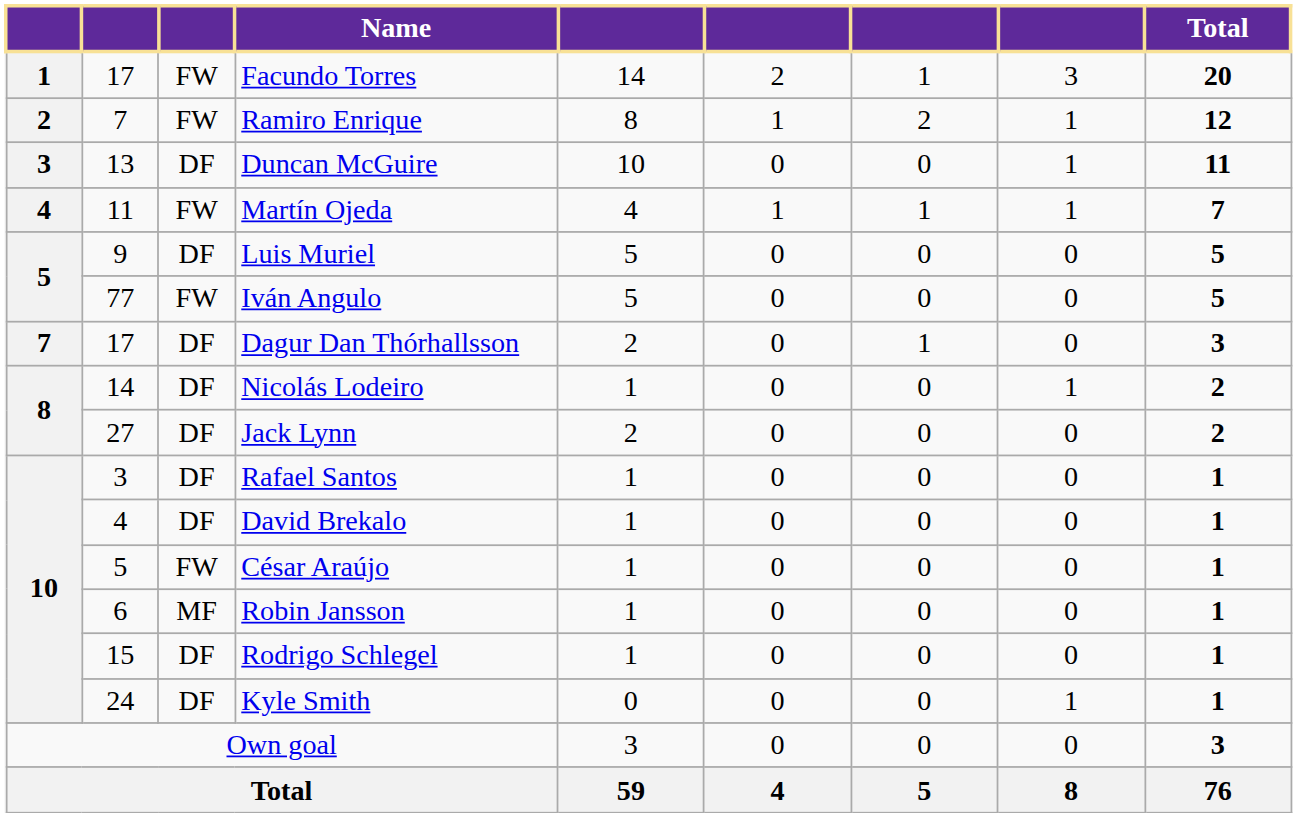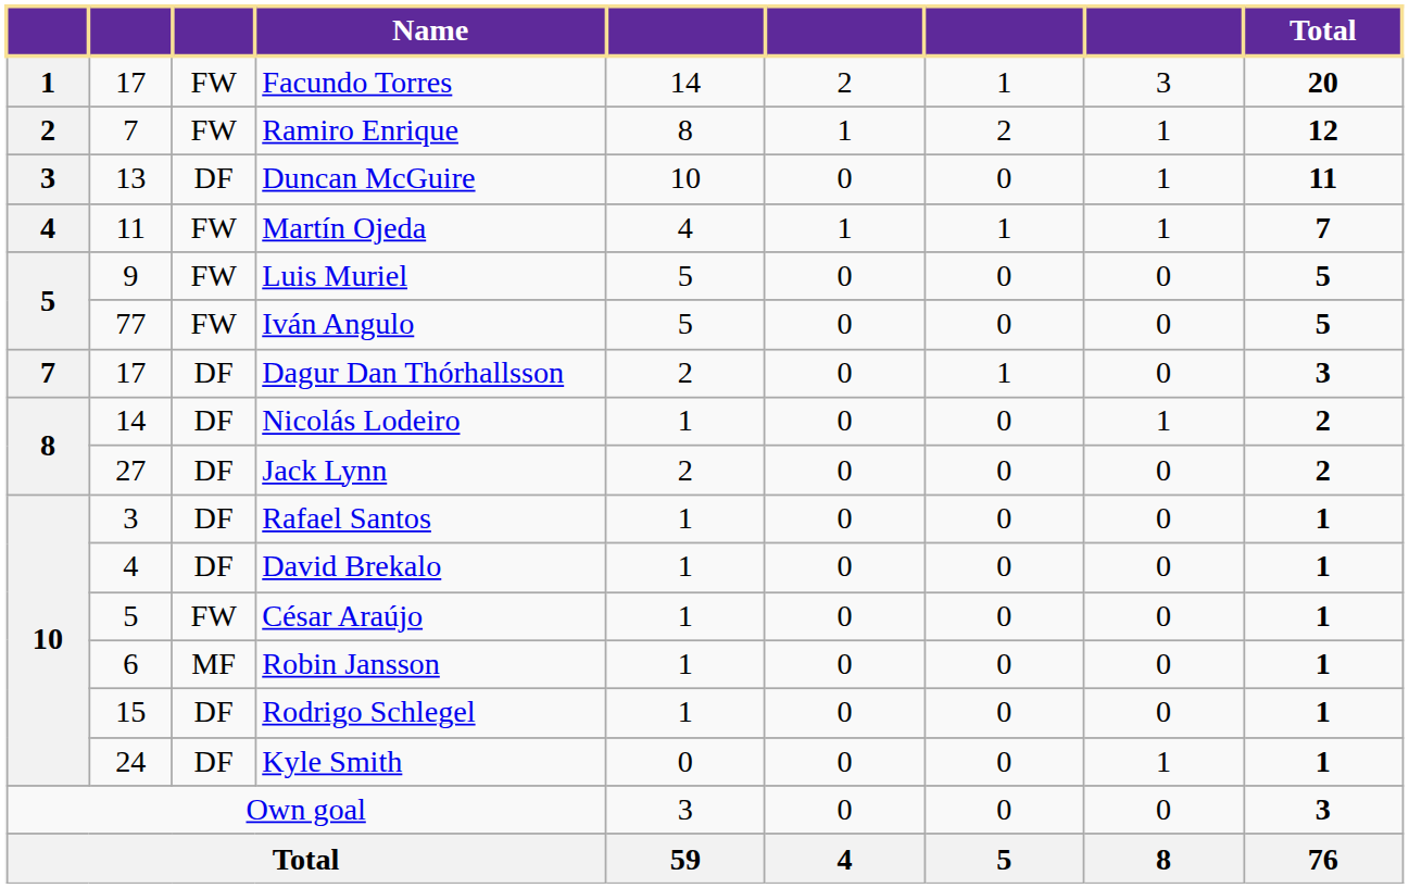 <table class="wikitable" style="text-align:center;">
 <tr>
 <th style="background:#5E299A; color:white; border:2px solid #F8E196; width:35px;" scope="col"></th>
 <th style="background:#5E299A; color:white; border:2px solid #F8E196; width:35px;" scope="col"></th>
 <th style="background:#5E299A; color:white; border:2px solid #F8E196; width:35px;" scope="col"></th>
 <th style="background:#5E299A; color:white; border:2px solid #F8E196; width:175px;" scope="col">Name</th>
 <th style="background:#5E299A; color:white; border:2px solid #F8E196; width:75px;" scope="col"></th>
 <th style="background:#5E299A; color:white; border:2px solid #F8E196; width:75px;" scope="col"></th>
 <th style="background:#5E299A; color:white; border:2px solid #F8E196; width:75px;" scope="col"></th>
 <th style="background:#5E299A; color:white; border:2px solid #F8E196; width:75px;" scope="col"></th>
 <th style="background:#5E299A; color:white; border:2px solid #F8E196; width:75px;" scope="col">Total</th>
 </tr>
 <tr>
 <th>1</th>
 <td>17</td>
 <td>FW</td>
 <td align="left"> <a href='#'>Facundo Torres</a></td>
 <td>14</td>
 <td>2</td>
 <td>1</td>
 <td>3</td>
 <td><strong>20</strong></td>
 </tr>
 <tr>
 <th rowspan=1>2</th>
 <td>7</td>
 <td>FW</td>
 <td align="left"> <a href='#'>Ramiro Enrique</a></td>
 <td>8</td>
 <td>1</td>
 <td>2</td>
 <td>1</td>
 <td><strong>12</strong></td>
 </tr>
 <tr>
 <th>3</th>
 <td>13</td>
 <td>DF</td>
 <td align="left"> <a href='#'>Duncan McGuire</a></td>
 <td>10</td>
 <td>0</td>
 <td>0</td>
 <td>1</td>
 <td><strong>11</strong></td>
 </tr>
 <tr>
 <th>4</th>
 <td>11</td>
 <td>FW</td>
 <td align="left"> <a href='#'>Martín Ojeda</a></td>
 <td>4</td>
 <td>1</td>
 <td>1</td>
 <td>1</td>
 <td><strong>7</strong></td>
 </tr>
 <tr>
 <th rowspan=2>5</th>
 <td>9</td>
-<td>DF</td>
+<td>FW</td>
 <td align="left"> <a href='#'>Luis Muriel</a></td>
 <td>5</td>
 <td>0</td>
 <td>0</td>
 <td>0</td>
 <td><strong>5</strong></td>
 </tr>
 <tr>
 <td>77</td>
 <td>FW</td>
 <td align="left"> <a href='#'>Iván Angulo</a></td>
 <td>5</td>
 <td>0</td>
 <td>0</td>
 <td>0</td>
 <td><strong>5</strong></td>
 </tr>
 <tr>
 <th>7</th>
 <td>17</td>
 <td>DF</td>
 <td align="left"> <a href='#'>Dagur Dan Thórhallsson</a></td>
 <td>2</td>
 <td>0</td>
 <td>1</td>
 <td>0</td>
 <td><strong>3</strong></td>
 </tr>
 <tr>
 <th rowspan=2>8</th>
 <td>14</td>
 <td>DF</td>
 <td align="left"> <a href='#'>Nicolás Lodeiro</a></td>
 <td>1</td>
 <td>0</td>
 <td>0</td>
 <td>1</td>
 <td><strong>2</strong></td>
 </tr>
 <tr>
 <td>27</td>
 <td>DF</td>
 <td align="left"> <a href='#'>Jack Lynn</a></td>
 <td>2</td>
 <td>0</td>
 <td>0</td>
 <td>0</td>
 <td><strong>2</strong></td>
 </tr>
 <tr>
 <th rowspan="6">10</th>
 <td>3</td>
 <td>DF</td>
 <td align="left"> <a href='#'>Rafael Santos</a></td>
 <td>1</td>
 <td>0</td>
 <td>0</td>
 <td>0</td>
 <td><strong>1</strong></td>
 </tr>
 <tr>
 <td>4</td>
 <td>DF</td>
 <td align="left"> <a href='#'>David Brekalo</a></td>
 <td>1</td>
 <td>0</td>
 <td>0</td>
 <td>0</td>
 <td><strong>1</strong></td>
 </tr>
 <tr>
 <td>5</td>
 <td>FW</td>
 <td align="left"> <a href='#'>César Araújo</a></td>
 <td>1</td>
 <td>0</td>
 <td>0</td>
 <td>0</td>
 <td><strong>1</strong></td>
 </tr>
 <tr>
 <td>6</td>
 <td>MF</td>
 <td align="left"> <a href='#'>Robin Jansson</a></td>
 <td>1</td>
 <td>0</td>
 <td>0</td>
 <td>0</td>
 <td><strong>1</strong></td>
 </tr>
 <tr>
 <td>15</td>
 <td>DF</td>
 <td align="left"> <a href='#'>Rodrigo Schlegel</a></td>
 <td>1</td>
 <td>0</td>
 <td>0</td>
 <td>0</td>
 <td><strong>1</strong></td>
 </tr>
 <tr>
 <td>24</td>
 <td>DF</td>
 <td align="left"> <a href='#'>Kyle Smith</a></td>
 <td>0</td>
 <td>0</td>
 <td>0</td>
 <td>1</td>
 <td><strong>1</strong></td>
 </tr>
 <tr>
 <td colspan="4"><a href='#'>Own goal</a></td>
 <td>3</td>
 <td>0</td>
 <td>0</td>
 <td>0</td>
 <td><strong>3</strong></td>
 </tr>
 <tr>
 <th colspan="4">Total</th>
 <th>59</th>
 <th>4</th>
 <th>5</th>
 <th>8</th>
 <th>76</th>
 </tr>
 </table>
